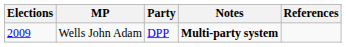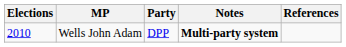 <table class="wikitable">
 <tr>
 <th>Elections</th>
 <th>MP</th>
 <th>Party</th>
 <th>Notes</th>
 <th>References</th>
 </tr>
 <tr>
-<td><a href='#'>2009</a></td>
+<td><a href='#'>2010</a></td>
 <td>Wells John Adam</td>
 <td><a href='#'>DPP</a></td>
 <td><strong>Multi-party system</strong></td>
 <td></td>
 </tr>
 </table>
